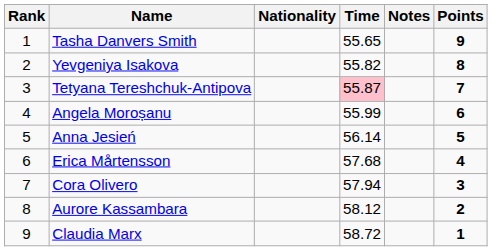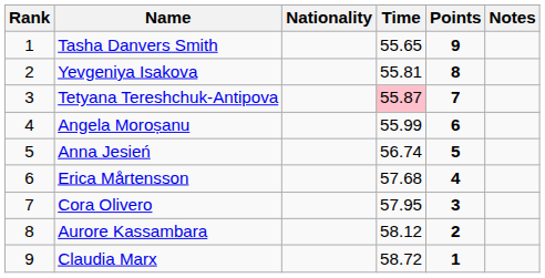 <table class="wikitable sortable" style="text-align:center">
 <tr>
 <th>Rank</th>
 <th>Name</th>
 <th>Nationality</th>
 <th>Time</th>
+<th>Points</th>
 <th>Notes</th>
-<th>Points</th>
 </tr>
 <tr>
 <td>1</td>
 <td align=left><a href='#'>Tasha Danvers Smith</a></td>
 <td align=left></td>
 <td>55.65</td>
+<td><strong>9</strong></td>
 <td></td>
-<td><strong>9</strong></td>
 </tr>
 <tr>
 <td>2</td>
 <td align=left><a href='#'>Yevgeniya Isakova</a></td>
 <td align=left></td>
-<td>55.82</td>
+<td>55.81</td>
+<td><strong>8</strong></td>
 <td></td>
-<td><strong>8</strong></td>
 </tr>
 <tr>
 <td>3</td>
 <td align=left><a href='#'>Tetyana Tereshchuk-Antipova</a></td>
 <td align=left></td>
 <td style="background: pink;">55.87</td>
+<td><strong>7</strong></td>
 <td></td>
-<td><strong>7</strong></td>
 </tr>
 <tr>
 <td>4</td>
 <td align=left><a href='#'>Angela Moroșanu</a></td>
 <td align=left></td>
 <td>55.99</td>
+<td><strong>6</strong></td>
 <td></td>
-<td><strong>6</strong></td>
 </tr>
 <tr>
 <td>5</td>
 <td align=left><a href='#'>Anna Jesień</a></td>
 <td align=left></td>
-<td>56.14</td>
+<td>56.74</td>
+<td><strong>5</strong></td>
 <td></td>
-<td><strong>5</strong></td>
 </tr>
 <tr>
 <td>6</td>
 <td align=left><a href='#'>Erica Mårtensson</a></td>
 <td align=left></td>
 <td>57.68</td>
+<td><strong>4</strong></td>
 <td></td>
-<td><strong>4</strong></td>
 </tr>
 <tr>
 <td>7</td>
 <td align=left><a href='#'>Cora Olivero</a></td>
 <td align=left></td>
-<td>57.94</td>
+<td>57.95</td>
+<td><strong>3</strong></td>
 <td></td>
-<td><strong>3</strong></td>
 </tr>
 <tr>
 <td>8</td>
 <td align=left><a href='#'>Aurore Kassambara</a></td>
 <td align=left></td>
 <td>58.12</td>
+<td><strong>2</strong></td>
 <td></td>
-<td><strong>2</strong></td>
 </tr>
 <tr>
 <td>9</td>
 <td align=left><a href='#'>Claudia Marx</a></td>
 <td align=left></td>
 <td>58.72</td>
+<td><strong>1</strong></td>
 <td></td>
-<td><strong>1</strong></td>
 </tr>
 </table>
